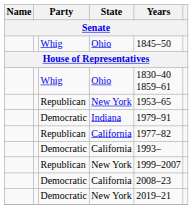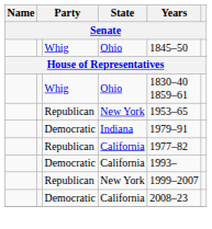 <table class="wikitable sortable">
 <tr>
 <th>Name</th>
 <th colspan="2">Party</th>
 <th>State</th>
 <th>Years</th>
 <th class="unsortable"></th>
 </tr>
 <tr>
 <th colspan=6 align=center><a href='#'>Senate</a></th>
 </tr>
 <tr>
 <td><em></em></td>
 <td></td>
 <td><a href='#'>Whig</a></td>
 <td><a href='#'>Ohio</a></td>
 <td>1845–50</td>
 <td></td>
 </tr>
 <tr>
 <th colspan=6 align=center><a href='#'>House of Representatives</a></th>
 </tr>
 <tr>
 <td><em></em></td>
 <td></td>
 <td><a href='#'>Whig</a></td>
 <td><a href='#'>Ohio</a></td>
 <td>1830–40<br>1859–61</td>
 <td></td>
 </tr>
 <tr>
 <td></td>
 <td></td>
 <td>Republican</td>
 <td><a href='#'>New York</a></td>
 <td>1953–65</td>
 <td></td>
 </tr>
 <tr>
 <td></td>
 <td></td>
 <td>Democratic</td>
 <td><a href='#'>Indiana</a></td>
 <td>1979–91</td>
 <td></td>
 </tr>
 <tr>
 <td></td>
 <td></td>
 <td>Republican</td>
 <td><a href='#'>California</a></td>
 <td>1977–82</td>
 <td></td>
 </tr>
 <tr>
 <td><strong></strong></td>
 <td></td>
 <td>Democratic</td>
 <td>California</td>
 <td>1993–</td>
 <td></td>
 </tr>
 <tr>
 <td></td>
 <td></td>
 <td>Republican</td>
 <td>New York</td>
 <td>1999–2007</td>
 <td></td>
 </tr>
 <tr>
 <td></td>
 <td></td>
 <td>Democratic</td>
 <td>California</td>
 <td>2008–23</td>
 <td></td>
 </tr>
 <tr>
-<td></td>
-<td></td>
-<td>Democratic</td>
-<td>New York</td>
-<td>2019–21</td>
-<td></td>
-</tr>
-<tr>
 </tr>
 </table>
